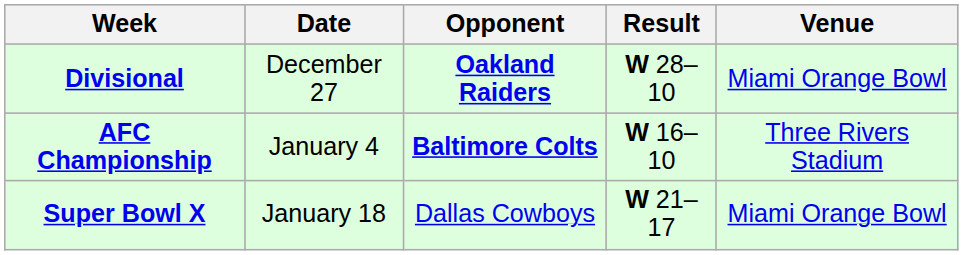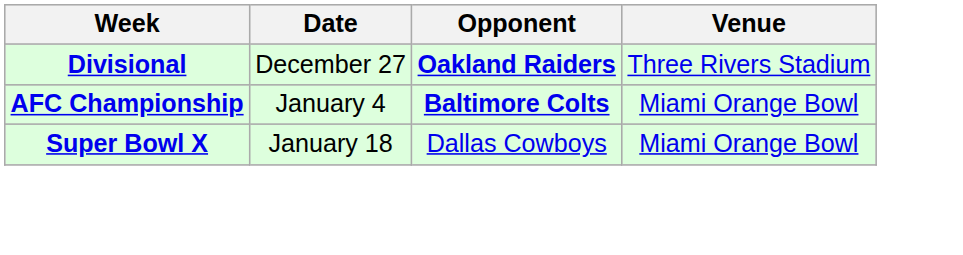 <table class="wikitable" style="text-align:center">
 <tr>
 <th>Week</th>
 <th>Date</th>
 <th>Opponent</th>
-<th>Result</th>
 <th>Venue</th>
 </tr>
 <tr style="background:#dfd">
 <td><strong><a href='#'>Divisional</a></strong></td>
 <td>December 27</td>
 <td><strong><a href='#'>Oakland Raiders</a></strong></td>
-<td><strong>W</strong> 28–10</td>
-<td><a href='#'>Miami Orange Bowl</a></td>
+<td><a href='#'>Three Rivers Stadium</a></td>
 </tr>
 <tr style="background:#dfd">
 <td><strong><a href='#'>AFC Championship</a></strong></td>
 <td>January 4</td>
 <td><strong><a href='#'>Baltimore Colts</a></strong></td>
-<td><strong>W</strong> 16–10</td>
-<td><a href='#'>Three Rivers Stadium</a></td>
+<td><a href='#'>Miami Orange Bowl</a></td>
 </tr>
 <tr style="background:#dfd">
 <td><strong><a href='#'>Super Bowl X</a></strong></td>
 <td>January 18</td>
 <td><a href='#'>Dallas Cowboys</a></td>
-<td><strong>W</strong> 21–17</td>
 <td><a href='#'>Miami Orange Bowl</a></td>
 </tr>
 </table>
